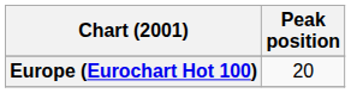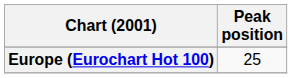 <table class="wikitable sortable plainrowheaders" style="text-align:center">
 <tr>
 <th>Chart (2001)</th>
 <th>Peak<br>position</th>
 </tr>
 <tr>
 </tr>
 <tr>
 <th scope="row">Europe (<a href='#'>Eurochart Hot 100</a>)</th>
-<td>20</td>
+<td>25</td>
 </tr>
 <tr>
 </tr>
 <tr>
 </tr>
 </table>
